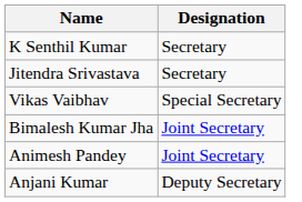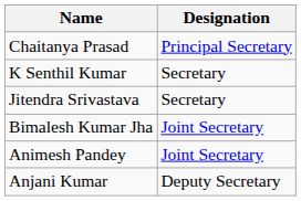 <table class="wikitable">
 <tr>
 <th><strong>Name</strong></th>
 <th><strong>Designation</strong></th>
+</tr>
+<tr>
+<td>Chaitanya Prasad</td>
+<td><a href='#'>Principal Secretary</a></td>
 </tr>
 <tr>
 <td>K Senthil Kumar</td>
 <td>Secretary</td>
 </tr>
 <tr>
 <td>Jitendra Srivastava</td>
 <td>Secretary</td>
-</tr>
-<tr>
-<td>Vikas Vaibhav</td>
-<td>Special Secretary</td>
 </tr>
 <tr>
 <td>Bimalesh Kumar Jha</td>
 <td><a href='#'>Joint Secretary</a></td>
 </tr>
 <tr>
 <td>Animesh Pandey</td>
 <td><a href='#'>Joint Secretary</a></td>
 </tr>
 <tr>
 <td>Anjani Kumar</td>
 <td>Deputy Secretary</td>
 </tr>
 </table>
